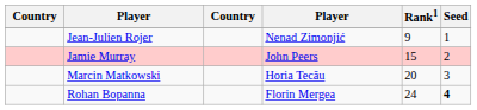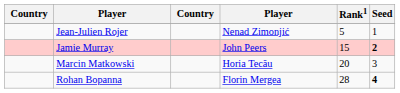 <table class="sortable wikitable">
 <tr>
 <th width="70">Country</th>
 <th width="175">Player</th>
 <th width="70">Country</th>
 <th width="175">Player</th>
 <th>Rank<sup>1</sup></th>
 <th>Seed</th>
 </tr>
 <tr style="background:#cfc;">
 </tr>
 <tr>
 <td></td>
 <td><a href='#'>Jean-Julien Rojer</a></td>
 <td></td>
 <td><a href='#'>Nenad Zimonjić</a></td>
-<td>9</td>
+<td>5</td>
 <td>1</td>
 </tr>
 <tr style="background:#fcc;">
 <td></td>
 <td><a href='#'>Jamie Murray</a></td>
 <td></td>
 <td><a href='#'>John Peers</a></td>
 <td>15</td>
-<td>2</td>
+<td><strong>2</strong></td>
 </tr>
 <tr>
 <td></td>
 <td><a href='#'>Marcin Matkowski</a></td>
 <td></td>
 <td><a href='#'>Horia Tecău</a></td>
 <td>20</td>
 <td>3</td>
 </tr>
 <tr>
 <td></td>
 <td><a href='#'>Rohan Bopanna</a></td>
 <td></td>
 <td><a href='#'>Florin Mergea</a></td>
-<td>24</td>
+<td>28</td>
 <td><strong>4</strong></td>
 </tr>
 </table>
